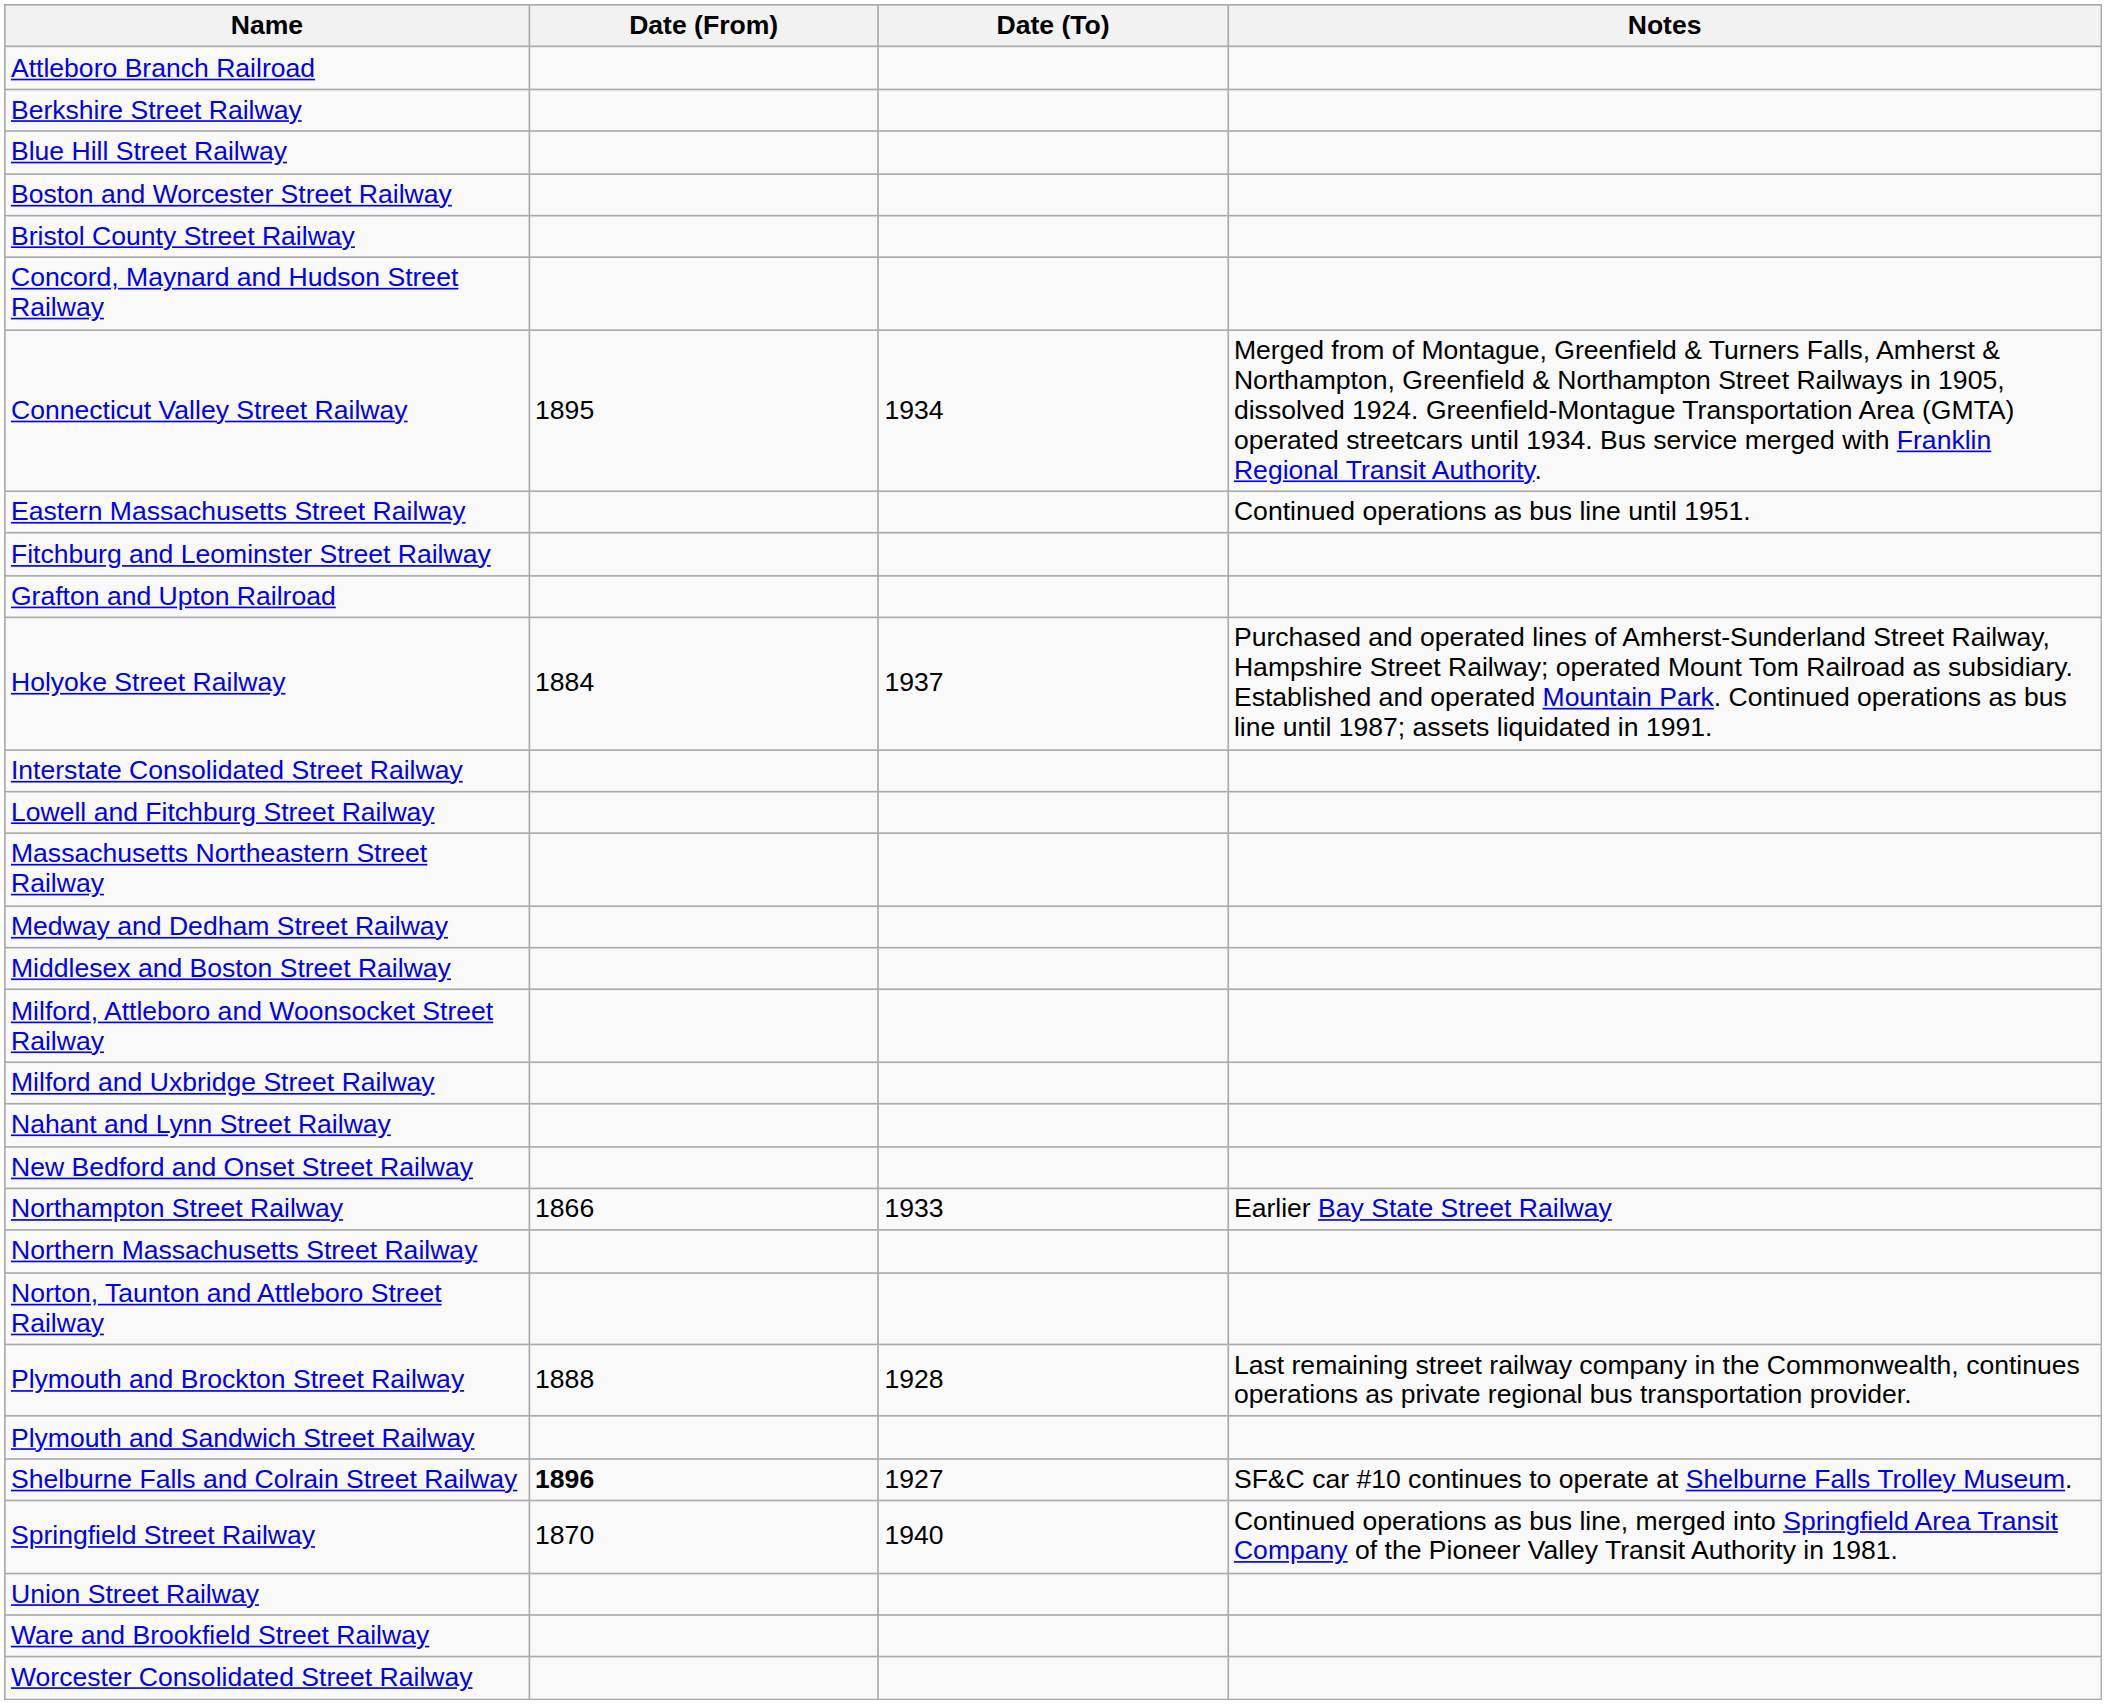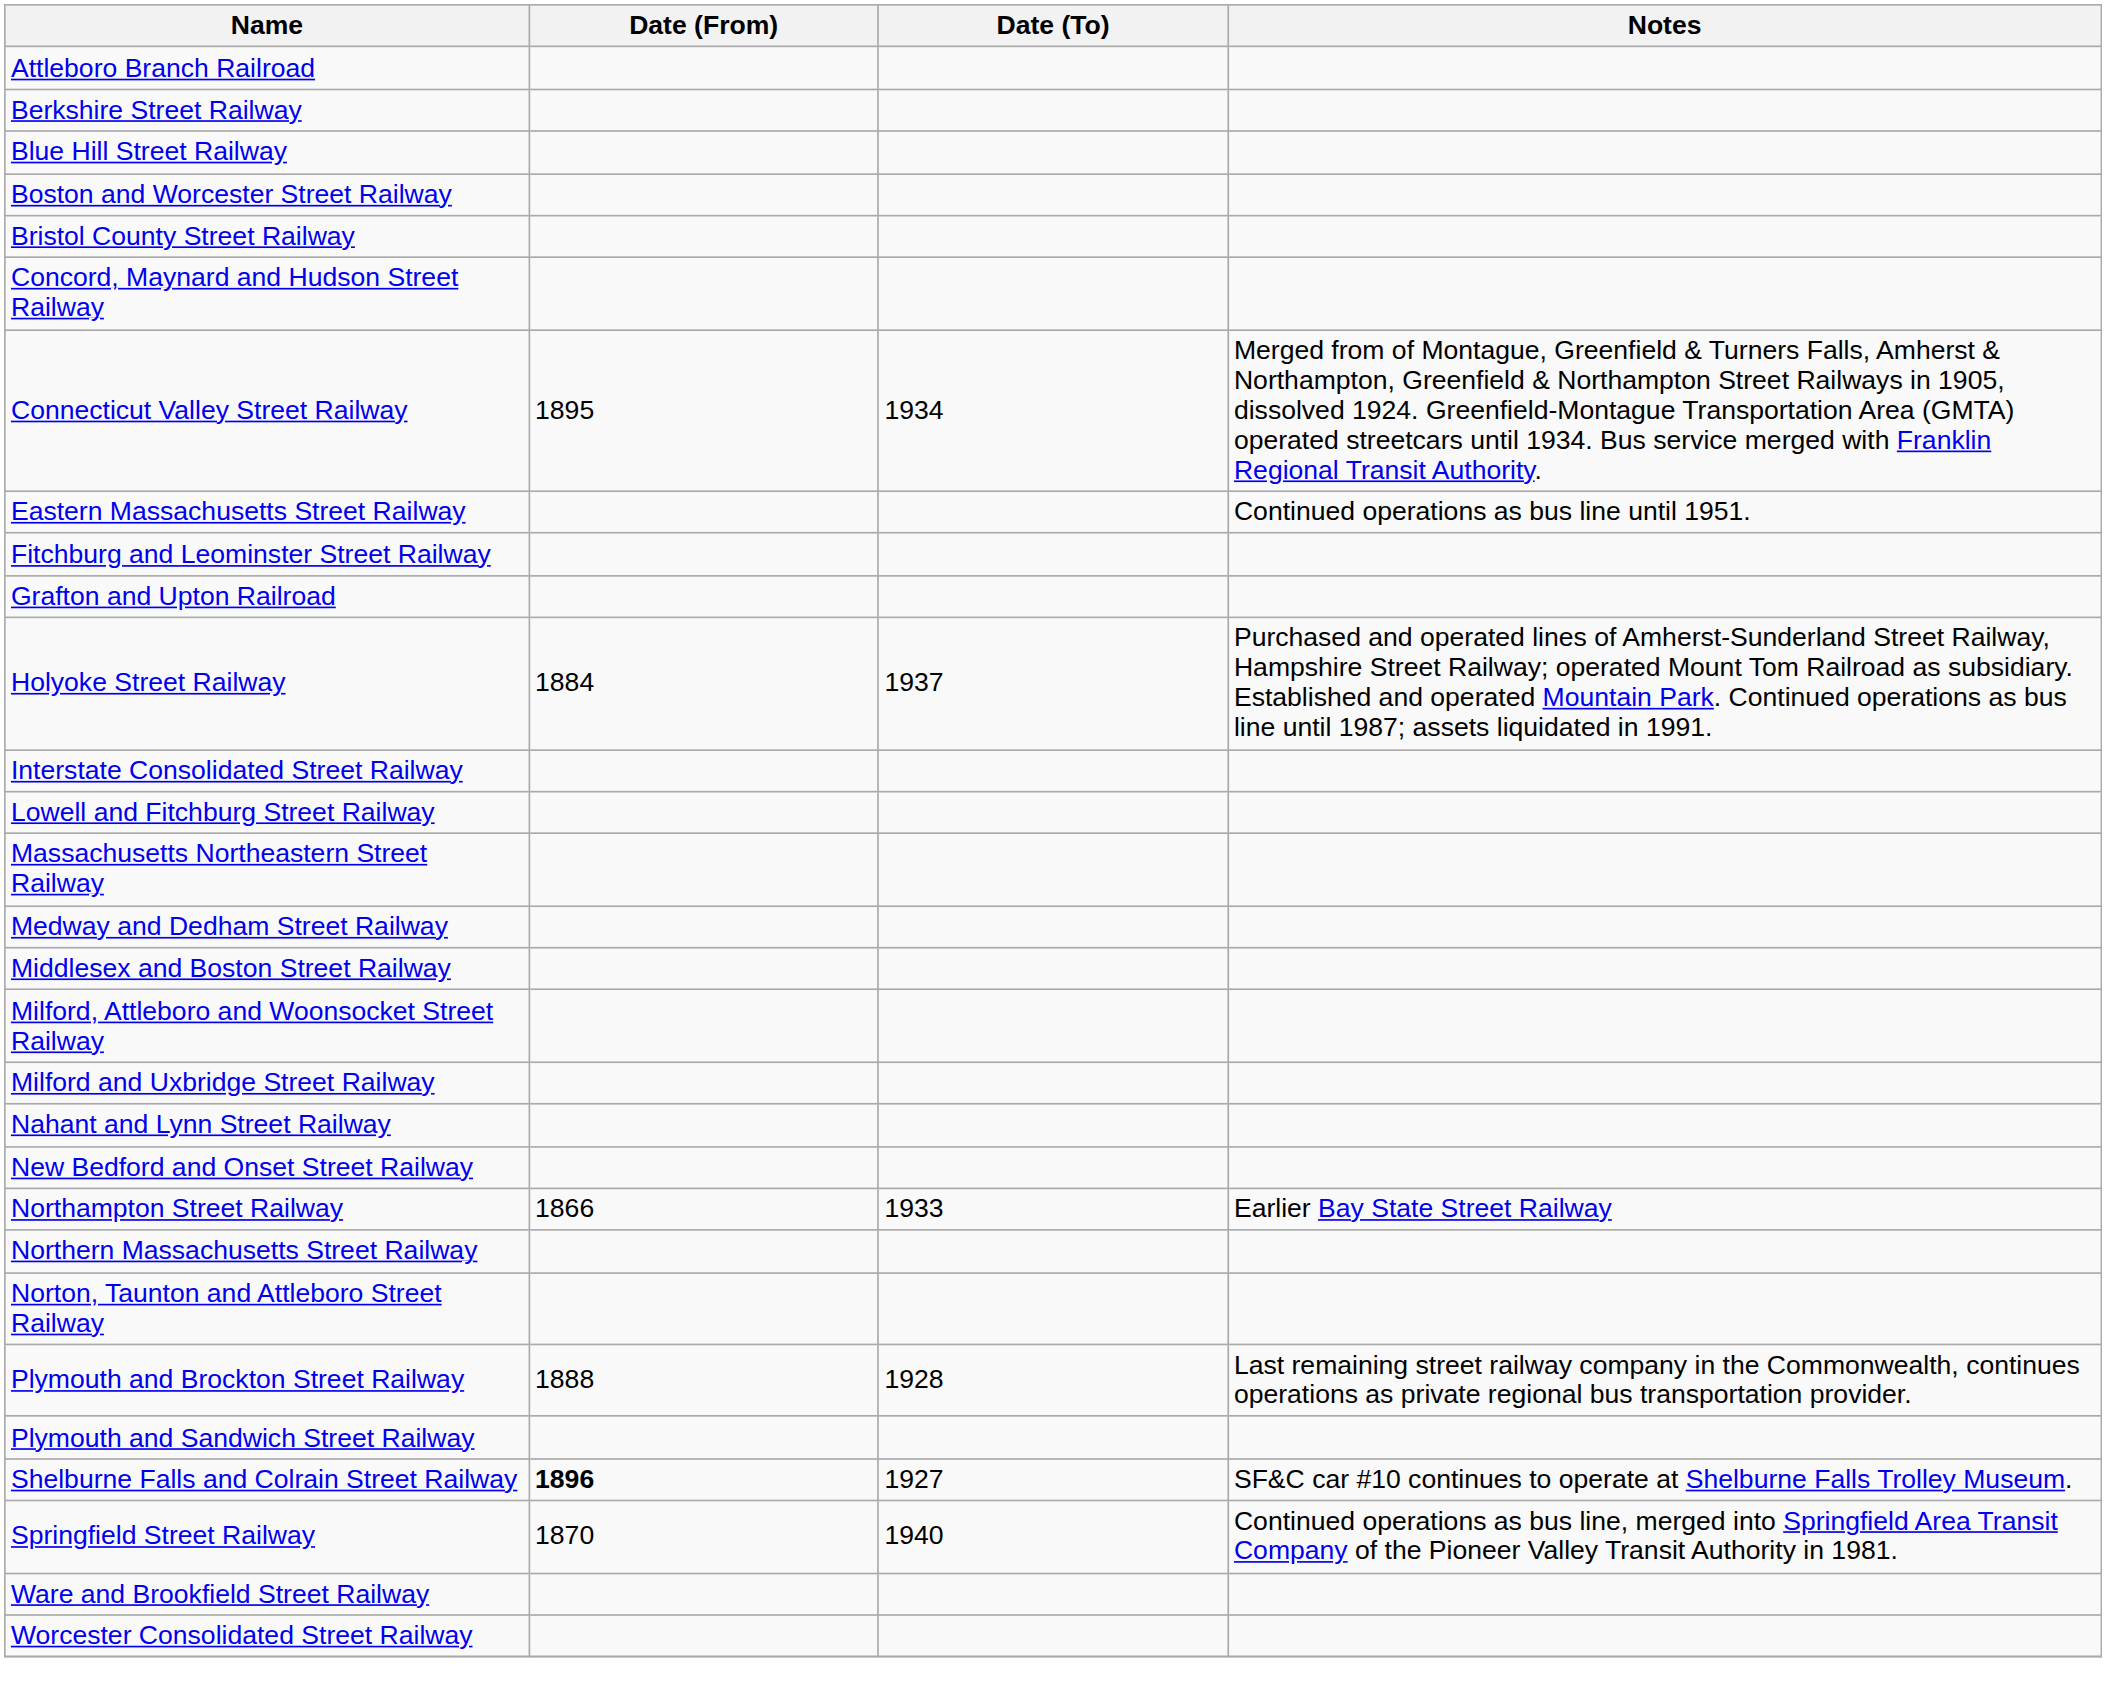 <table class="wikitable sortable" width=100%>
 <tr>
 <th width=15%>Name</th>
 <th width=10%>Date (From)</th>
 <th width=10%>Date (To)</th>
 <th class="unsortable" width=25%>Notes</th>
 </tr>
 <tr>
 <td><a href='#'>Attleboro Branch Railroad</a></td>
 <td></td>
 <td></td>
 <td></td>
 </tr>
 <tr>
 <td><a href='#'>Berkshire Street Railway</a></td>
 <td></td>
 <td></td>
 <td></td>
 </tr>
 <tr>
 <td><a href='#'>Blue Hill Street Railway</a></td>
 <td></td>
 <td></td>
 <td></td>
 </tr>
 <tr>
 <td><a href='#'>Boston and Worcester Street Railway</a></td>
 <td></td>
 <td></td>
 <td></td>
 </tr>
 <tr>
 <td><a href='#'>Bristol County Street Railway</a></td>
 <td></td>
 <td></td>
 <td></td>
 </tr>
 <tr>
 <td><a href='#'>Concord, Maynard and Hudson Street Railway</a></td>
 <td></td>
 <td></td>
 <td></td>
 </tr>
 <tr>
 <td><a href='#'>Connecticut Valley Street Railway</a></td>
 <td>1895</td>
 <td>1934</td>
 <td>Merged from of Montague, Greenfield & Turners Falls, Amherst & Northampton, Greenfield & Northampton Street Railways in 1905, dissolved 1924. Greenfield-Montague Transportation Area (GMTA) operated streetcars until 1934. Bus service merged with <a href='#'>Franklin Regional Transit Authority</a>.</td>
 </tr>
 <tr>
 <td><a href='#'>Eastern Massachusetts Street Railway</a></td>
 <td></td>
 <td></td>
 <td>Continued operations as bus line until 1951.</td>
 </tr>
 <tr>
 <td><a href='#'>Fitchburg and Leominster Street Railway</a></td>
 <td></td>
 <td></td>
 <td></td>
 </tr>
 <tr>
 <td><a href='#'>Grafton and Upton Railroad</a></td>
 <td></td>
 <td></td>
 <td></td>
 </tr>
 <tr>
 <td><a href='#'>Holyoke Street Railway</a></td>
 <td>1884</td>
 <td>1937</td>
 <td>Purchased and operated lines of Amherst-Sunderland Street Railway, Hampshire Street Railway; operated Mount Tom Railroad as subsidiary. Established and operated <a href='#'>Mountain Park</a>. Continued operations as bus line until 1987; assets liquidated in 1991.</td>
 </tr>
 <tr>
 <td><a href='#'>Interstate Consolidated Street Railway</a></td>
 <td></td>
 <td></td>
 <td></td>
 </tr>
 <tr>
 <td><a href='#'>Lowell and Fitchburg Street Railway</a></td>
 <td></td>
 <td></td>
 <td></td>
 </tr>
 <tr>
 <td><a href='#'>Massachusetts Northeastern Street Railway</a></td>
 <td></td>
 <td></td>
 <td></td>
 </tr>
 <tr>
 <td><a href='#'>Medway and Dedham Street Railway</a></td>
 <td></td>
 <td></td>
 <td></td>
 </tr>
 <tr>
 <td><a href='#'>Middlesex and Boston Street Railway</a></td>
 <td></td>
 <td></td>
 <td></td>
 </tr>
 <tr>
 <td><a href='#'>Milford, Attleboro and Woonsocket Street Railway</a></td>
 <td></td>
 <td></td>
 <td></td>
 </tr>
 <tr>
 <td><a href='#'>Milford and Uxbridge Street Railway</a></td>
 <td></td>
 <td></td>
 <td></td>
 </tr>
 <tr>
 <td><a href='#'>Nahant and Lynn Street Railway</a></td>
 <td></td>
 <td></td>
 <td></td>
 </tr>
 <tr>
 <td><a href='#'>New Bedford and Onset Street Railway</a></td>
 <td></td>
 <td></td>
 <td></td>
 </tr>
 <tr>
 <td><a href='#'>Northampton Street Railway</a></td>
 <td>1866</td>
 <td>1933</td>
 <td>Earlier <a href='#'>Bay State Street Railway</a></td>
 </tr>
 <tr>
 <td><a href='#'>Northern Massachusetts Street Railway</a></td>
 <td></td>
 <td></td>
 <td></td>
 </tr>
 <tr>
 <td><a href='#'>Norton, Taunton and Attleboro Street Railway</a></td>
 <td></td>
 <td></td>
 <td></td>
 </tr>
 <tr>
 <td><a href='#'>Plymouth and Brockton Street Railway</a></td>
 <td>1888</td>
 <td>1928</td>
 <td>Last remaining street railway company in the Commonwealth, continues operations as private regional bus transportation provider.</td>
 </tr>
 <tr>
 <td><a href='#'>Plymouth and Sandwich Street Railway</a></td>
 <td></td>
 <td></td>
 <td></td>
 </tr>
 <tr>
 <td><a href='#'>Shelburne Falls and Colrain Street Railway</a></td>
 <td><strong>1896</strong></td>
 <td>1927</td>
 <td>SF&C car #10 continues to operate at <a href='#'>Shelburne Falls Trolley Museum</a>.</td>
 </tr>
 <tr>
 <td><a href='#'>Springfield Street Railway</a></td>
 <td>1870</td>
 <td>1940</td>
 <td>Continued operations as bus line, merged into <a href='#'>Springfield Area Transit Company</a> of the Pioneer Valley Transit Authority in 1981.</td>
 </tr>
 <tr>
-<td><a href='#'>Union Street Railway</a></td>
-<td></td>
-<td></td>
-<td></td>
-</tr>
-<tr>
 <td><a href='#'>Ware and Brookfield Street Railway</a></td>
 <td></td>
 <td></td>
 <td></td>
 </tr>
 <tr>
 <td><a href='#'>Worcester Consolidated Street Railway</a></td>
 <td></td>
 <td></td>
 <td></td>
 </tr>
 <tr>
 </tr>
 </table>
